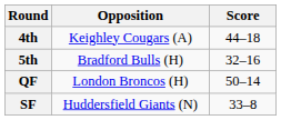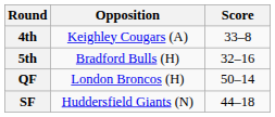 <table class="wikitable plainrowheaders" style="text-align:center;margin:0">
 <tr>
 <th scope="col" style="width:25px">Round</th>
 <th scope="col" style="width:175px">Opposition</th>
 <th scope="col" style="width:70px">Score</th>
 </tr>
 <tr>
 <th scope=row style="text-align:center">4th</th>
 <td> <a href='#'>Keighley Cougars</a> (A)</td>
-<td>44–18</td>
+<td>33–8</td>
 </tr>
 <tr>
 <th scope=row style="text-align:center">5th</th>
 <td> <a href='#'>Bradford Bulls</a> (H)</td>
 <td>32–16</td>
 </tr>
 <tr>
 <th scope=row style="text-align:center">QF</th>
 <td> <a href='#'>London Broncos</a> (H)</td>
 <td>50–14</td>
 </tr>
 <tr>
 <th scope=row style="text-align:center">SF</th>
 <td> <a href='#'>Huddersfield Giants</a> (N)</td>
-<td>33–8</td>
+<td>44–18</td>
 </tr>
 </table>
